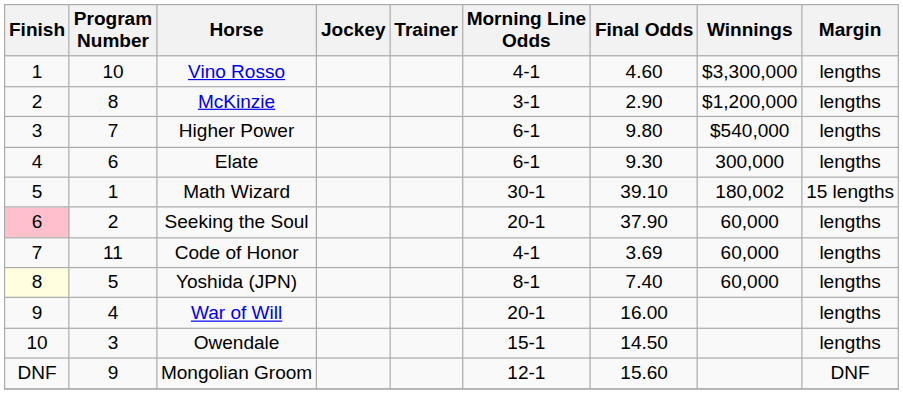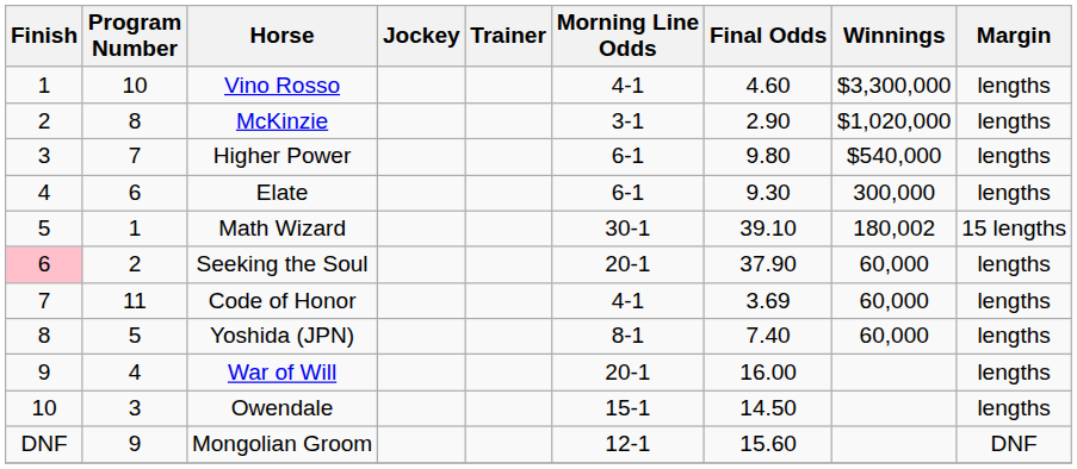 <table class="wikitable sortable" style="text-align:center">
 <tr>
 <th>Finish</th>
 <th>Program<br>Number</th>
 <th>Horse</th>
 <th>Jockey</th>
 <th>Trainer</th>
 <th>Morning Line<br>Odds</th>
 <th>Final Odds</th>
 <th>Winnings</th>
 <th>Margin</th>
 </tr>
 <tr>
 <td>1</td>
 <td>10</td>
 <td><a href='#'>Vino Rosso</a></td>
 <td></td>
 <td></td>
 <td>4-1</td>
 <td>4.60</td>
 <td>$3,300,000</td>
 <td> lengths</td>
 </tr>
 <tr>
 <td>2</td>
 <td>8</td>
 <td><a href='#'>McKinzie</a></td>
 <td></td>
 <td></td>
 <td>3-1</td>
 <td>2.90</td>
-<td>$1,200,000</td>
+<td>$1,020,000</td>
 <td> lengths</td>
 </tr>
 <tr>
 <td>3</td>
 <td>7</td>
 <td>Higher Power</td>
 <td></td>
 <td></td>
 <td>6-1</td>
 <td>9.80</td>
 <td>$540,000</td>
 <td> lengths</td>
 </tr>
 <tr>
 <td>4</td>
 <td>6</td>
 <td>Elate</td>
 <td></td>
 <td></td>
 <td>6-1</td>
 <td>9.30</td>
 <td>300,000</td>
 <td> lengths</td>
 </tr>
 <tr>
 <td>5</td>
 <td>1</td>
 <td>Math Wizard</td>
 <td></td>
 <td></td>
 <td>30-1</td>
 <td>39.10</td>
 <td>180,002</td>
 <td>15 lengths</td>
 </tr>
 <tr>
 <td style="background: pink;">6</td>
 <td>2</td>
 <td>Seeking the Soul</td>
 <td></td>
 <td></td>
 <td>20-1</td>
 <td>37.90</td>
 <td>60,000</td>
 <td> lengths</td>
 </tr>
 <tr>
 <td>7</td>
 <td>11</td>
 <td>Code of Honor</td>
 <td></td>
 <td></td>
 <td>4-1</td>
 <td>3.69</td>
 <td>60,000</td>
 <td> lengths</td>
 </tr>
 <tr>
-<td style="background: lightyellow;">8</td>
+<td>8</td>
 <td>5</td>
 <td>Yoshida (JPN)</td>
 <td></td>
 <td></td>
 <td>8-1</td>
 <td>7.40</td>
 <td>60,000</td>
 <td> lengths</td>
 </tr>
 <tr>
 <td>9</td>
 <td>4</td>
 <td><a href='#'>War of Will</a></td>
 <td></td>
 <td></td>
 <td>20-1</td>
 <td>16.00</td>
 <td></td>
 <td> lengths</td>
 </tr>
 <tr>
 <td>10</td>
 <td>3</td>
 <td>Owendale</td>
 <td></td>
 <td></td>
 <td>15-1</td>
 <td>14.50</td>
 <td></td>
 <td> lengths</td>
 </tr>
 <tr>
 <td>DNF</td>
 <td>9</td>
 <td>Mongolian Groom</td>
 <td></td>
 <td></td>
 <td>12-1</td>
 <td>15.60</td>
 <td></td>
 <td>DNF</td>
 </tr>
 <tr>
 </tr>
 </table>
